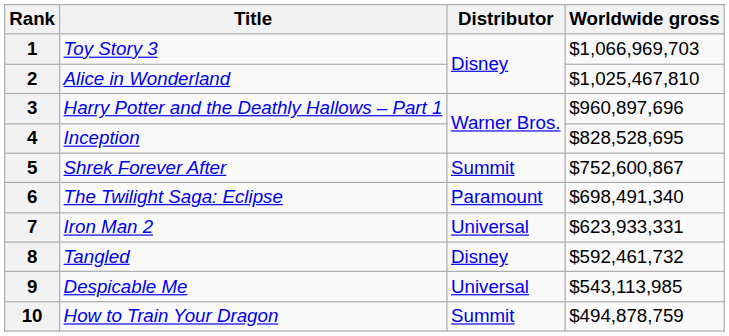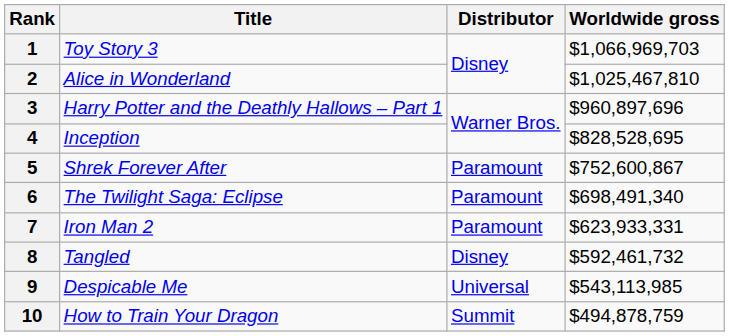 <table class="wikitable sortable" style="margin:auto; margin:auto;">
 <tr>
 <th>Rank</th>
 <th>Title</th>
 <th>Distributor</th>
 <th>Worldwide gross</th>
 </tr>
 <tr>
 <th style="text-align:center;">1</th>
 <td><em><a href='#'>Toy Story 3</a></em></td>
 <td rowspan="2"><a href='#'>Disney</a></td>
 <td>$1,066,969,703</td>
 </tr>
 <tr>
 <th style="text-align:center;">2</th>
 <td><em><a href='#'>Alice in Wonderland</a></em></td>
 <td>$1,025,467,810</td>
 </tr>
 <tr>
 <th style="text-align:center;">3</th>
 <td><em><a href='#'>Harry Potter and the Deathly Hallows – Part 1</a> </em></td>
 <td rowspan="2"><a href='#'>Warner Bros.</a></td>
 <td>$960,897,696</td>
 </tr>
 <tr>
 <th style="text-align:center;">4</th>
 <td><em><a href='#'>Inception</a></em></td>
 <td>$828,528,695</td>
 </tr>
 <tr>
 <th style="text-align:center;">5</th>
 <td><em><a href='#'>Shrek Forever After</a></em></td>
-<td><a href='#'>Summit</a></td>
+<td><a href='#'>Paramount</a></td>
 <td>$752,600,867</td>
 </tr>
 <tr>
 <th style="text-align:center;">6</th>
 <td><em><a href='#'>The Twilight Saga: Eclipse</a></em></td>
 <td><a href='#'>Paramount</a></td>
 <td>$698,491,340</td>
 </tr>
 <tr>
 <th style="text-align:center;">7</th>
 <td><em><a href='#'>Iron Man 2</a></em></td>
-<td><a href='#'>Universal</a></td>
+<td><a href='#'>Paramount</a></td>
 <td>$623,933,331</td>
 </tr>
 <tr>
 <th style="text-align:center;">8</th>
 <td><em><a href='#'>Tangled</a></em></td>
 <td><a href='#'>Disney</a></td>
 <td>$592,461,732</td>
 </tr>
 <tr>
 <th style="text-align:center;">9</th>
 <td><em><a href='#'>Despicable Me</a></em></td>
 <td><a href='#'>Universal</a></td>
 <td>$543,113,985</td>
 </tr>
 <tr>
 <th style="text-align:center;">10</th>
 <td><em><a href='#'>How to Train Your Dragon</a></em></td>
 <td><a href='#'>Summit</a></td>
 <td>$494,878,759</td>
 </tr>
 </table>
